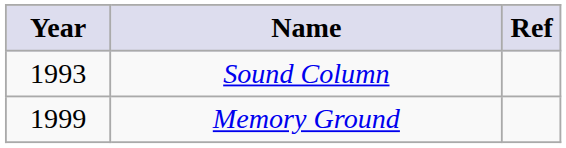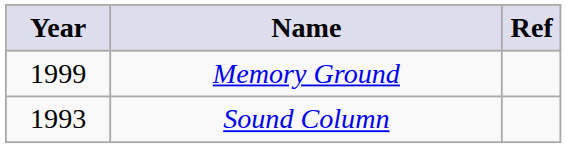 <table class="wikitable" style="font-size:96%; text-align:center; margin: 6px;">
 <tr>
 <th style="background:#dde; width:50px;">Year</th>
 <th style="background:#dde; width:207px;">Name</th>
 <th style="background:#dde; width:25px;">Ref</th>
 </tr>
 <tr>
+<td>1999</td>
+<td><em><a href='#'>Memory Ground</a></em></td>
+<td></td>
+</tr>
+<tr>
 <td>1993</td>
 <td><em><a href='#'>Sound Column</a></em></td>
 <td></td>
 </tr>
-<tr>
-<td>1999</td>
-<td><em><a href='#'>Memory Ground</a></em></td>
-<td></td>
-</tr>
 </table>
